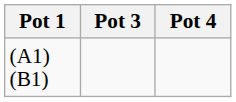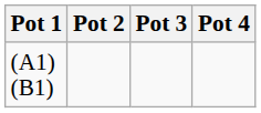 <table class="wikitable">
 <tr>
 <th style="width:25%;">Pot 1</th>
+<th style="width:25%;">Pot 2</th>
 <th style="width:25%;">Pot 3</th>
 <th style="width:25%;">Pot 4</th>
 </tr>
 <tr>
 <td> (A1)<br> (B1)</td>
 <td><br></td>
 <td><br></td>
+<td><br></td>
 </tr>
 </table>
